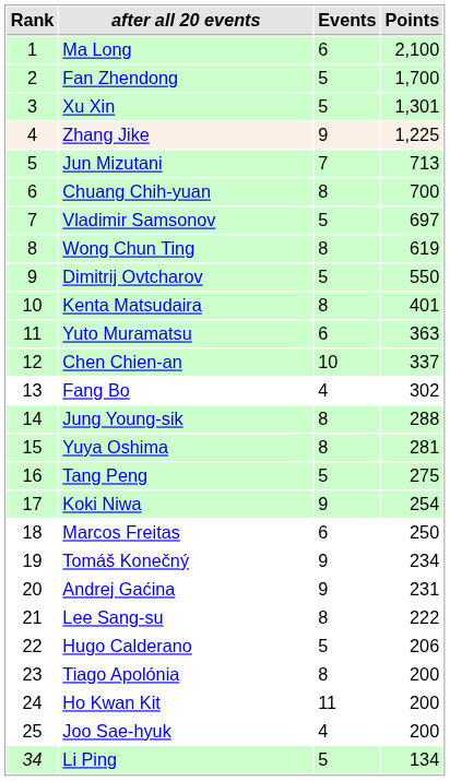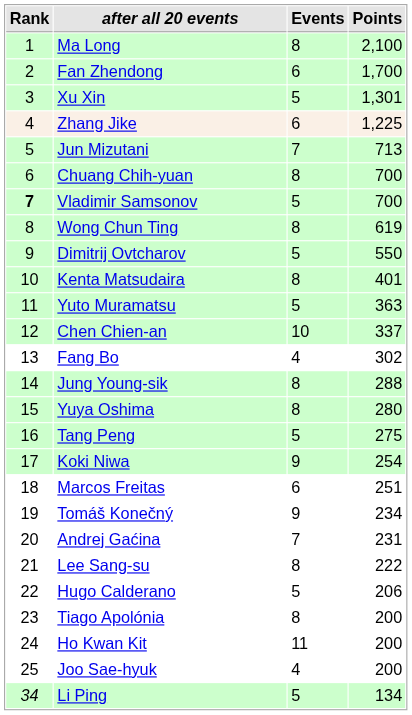 <table cellspacing="1" cellpadding="3" style="border:1px solid #aaa; font-size:90%;">
 <tr style="background:#e4e4e4;">
 <th style="border-bottom:1px solid #aaa; width:10px;">Rank</th>
 <th style="border-bottom:1px solid #aaa; width:200px; white-space:nowrap;"><em>after all 20 events</em></th>
 <th style="border-bottom:1px solid #aaa; width:20px;">Events</th>
 <th style="border-bottom:1px solid #aaa; width:20px;">Points</th>
 </tr>
 <tr bgcolor="#ccffcc">
 <td style="text-align:center;">1</td>
 <td> <a href='#'>Ma Long</a></td>
-<td>6</td>
+<td>8</td>
 <td align="right">2,100</td>
 </tr>
 <tr bgcolor="#ccffcc">
 <td style="text-align:center;">2</td>
 <td> <a href='#'>Fan Zhendong</a></td>
-<td>5</td>
+<td>6</td>
 <td align="right">1,700</td>
 </tr>
 <tr bgcolor="#ccffcc">
 <td style="text-align:center;">3</td>
 <td> <a href='#'>Xu Xin</a></td>
 <td>5</td>
 <td align="right">1,301</td>
 </tr>
 <tr bgcolor="#faf0e6">
 <td style="text-align:center;">4</td>
 <td> <a href='#'>Zhang Jike</a></td>
-<td>9</td>
+<td>6</td>
 <td align="right">1,225</td>
 </tr>
 <tr bgcolor="#ccffcc">
 <td style="text-align:center;">5</td>
 <td> <a href='#'>Jun Mizutani</a></td>
 <td>7</td>
 <td align="right">713</td>
 </tr>
 <tr bgcolor="#ccffcc">
 <td style="text-align:center;">6</td>
 <td> <a href='#'>Chuang Chih-yuan</a></td>
 <td>8</td>
 <td align="right">700</td>
 </tr>
 <tr bgcolor="#ccffcc">
-<td style="text-align:center;">7</td>
+<td style="text-align:center;"><strong>7</strong></td>
 <td> <a href='#'>Vladimir Samsonov</a></td>
 <td>5</td>
-<td align="right">697</td>
+<td align="right">700</td>
 </tr>
 <tr bgcolor="#ccffcc">
 <td style="text-align:center;">8</td>
 <td> <a href='#'>Wong Chun Ting</a></td>
 <td>8</td>
 <td align="right">619</td>
 </tr>
 <tr bgcolor="#ccffcc">
 <td style="text-align:center;">9</td>
 <td> <a href='#'>Dimitrij Ovtcharov</a></td>
 <td>5</td>
 <td align="right">550</td>
 </tr>
 <tr bgcolor="#ccffcc">
 <td style="text-align:center;">10</td>
 <td> <a href='#'>Kenta Matsudaira</a></td>
 <td>8</td>
 <td align="right">401</td>
 </tr>
 <tr bgcolor="#ccffcc">
 <td style="text-align:center;">11</td>
 <td> <a href='#'>Yuto Muramatsu</a></td>
-<td>6</td>
+<td>5</td>
 <td align="right">363</td>
 </tr>
 <tr bgcolor="#ccffcc">
 <td style="text-align:center;">12</td>
 <td> <a href='#'>Chen Chien-an</a></td>
 <td>10</td>
 <td align="right">337</td>
 </tr>
 <tr>
 <td style="text-align:center;">13</td>
 <td> <a href='#'>Fang Bo</a></td>
 <td>4</td>
 <td align="right">302</td>
 </tr>
 <tr bgcolor="#ccffcc">
 <td style="text-align:center;">14</td>
 <td> <a href='#'>Jung Young-sik</a></td>
 <td>8</td>
 <td align="right">288</td>
 </tr>
 <tr bgcolor="#ccffcc">
 <td style="text-align:center;">15</td>
 <td> <a href='#'>Yuya Oshima</a></td>
 <td>8</td>
-<td align="right">281</td>
+<td align="right">280</td>
 </tr>
 <tr bgcolor="#ccffcc">
 <td style="text-align:center;">16</td>
 <td> <a href='#'>Tang Peng</a></td>
 <td>5</td>
 <td align="right">275</td>
 </tr>
 <tr bgcolor="#ccffcc">
 <td style="text-align:center;">17</td>
 <td> <a href='#'>Koki Niwa</a></td>
 <td>9</td>
 <td align="right">254</td>
 </tr>
 <tr>
 <td style="text-align:center;">18</td>
 <td> <a href='#'>Marcos Freitas</a></td>
 <td>6</td>
-<td align="right">250</td>
+<td align="right">251</td>
 </tr>
 <tr>
 <td style="text-align:center;">19</td>
 <td> <a href='#'>Tomáš Konečný</a></td>
 <td>9</td>
 <td align="right">234</td>
 </tr>
 <tr>
 <td style="text-align:center;">20</td>
 <td> <a href='#'>Andrej Gaćina</a></td>
-<td>9</td>
+<td>7</td>
 <td align="right">231</td>
 </tr>
 <tr>
 <td style="text-align:center;">21</td>
 <td> <a href='#'>Lee Sang-su</a></td>
 <td>8</td>
 <td align="right">222</td>
 </tr>
 <tr>
 <td style="text-align:center;">22</td>
 <td> <a href='#'>Hugo Calderano</a></td>
 <td>5</td>
 <td align="right">206</td>
 </tr>
 <tr>
 <td style="text-align:center;">23</td>
 <td> <a href='#'>Tiago Apolónia</a></td>
 <td>8</td>
 <td align="right">200</td>
 </tr>
 <tr>
 <td style="text-align:center;">24</td>
 <td> <a href='#'>Ho Kwan Kit</a></td>
 <td>11</td>
 <td align="right">200</td>
 </tr>
 <tr>
 <td style="text-align:center;">25</td>
 <td> <a href='#'>Joo Sae-hyuk</a></td>
 <td>4</td>
 <td align="right">200</td>
 </tr>
 <tr bgcolor="#ccffcc">
 <td style="text-align:center;"><em>34</em></td>
 <td> <a href='#'>Li Ping</a></td>
 <td>5</td>
 <td align="right">134</td>
 </tr>
 </table>
